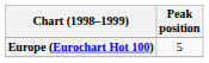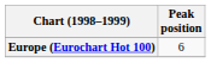 <table class="wikitable sortable plainrowheaders" style="text-align:center">
 <tr>
 <th>Chart (1998–1999)</th>
 <th>Peak<br>position</th>
 </tr>
 <tr>
 </tr>
 <tr>
 </tr>
 <tr>
 <th scope="row">Europe (<a href='#'>Eurochart Hot 100</a>)</th>
-<td>5</td>
+<td>6</td>
 </tr>
 <tr>
 </tr>
 </table>
